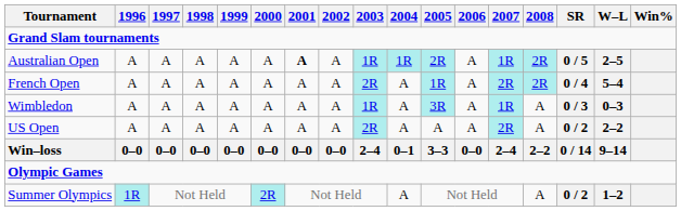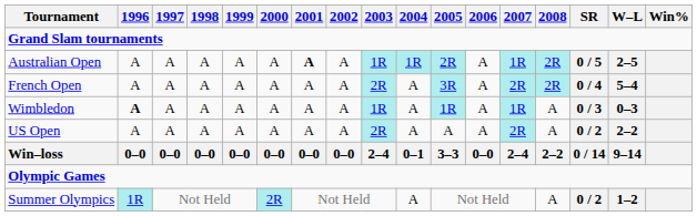 <table class=wikitable style=text-align:center;font-size:97%>
 <tr>
 <th>Tournament</th>
 <th><a href='#'>1996</a></th>
 <th><a href='#'>1997</a></th>
 <th><a href='#'>1998</a></th>
 <th><a href='#'>1999</a></th>
 <th><a href='#'>2000</a></th>
 <th><a href='#'>2001</a></th>
 <th><a href='#'>2002</a></th>
 <th><a href='#'>2003</a></th>
 <th><a href='#'>2004</a></th>
 <th><a href='#'>2005</a></th>
 <th><a href='#'>2006</a></th>
 <th><a href='#'>2007</a></th>
 <th><a href='#'>2008</a></th>
 <th>SR</th>
 <th>W–L</th>
 <th>Win%</th>
 </tr>
 <tr>
 <td colspan=25 style=text-align:left><a href='#'><strong>Grand Slam tournaments</strong></a></td>
 </tr>
 <tr>
 <td align=left><a href='#'>Australian Open</a></td>
 <td>A</td>
 <td>A</td>
 <td>A</td>
 <td>A</td>
 <td>A</td>
 <td><strong>A</strong></td>
 <td>A</td>
 <td bgcolor=afeeee><a href='#'>1R</a></td>
 <td bgcolor=afeeee><a href='#'>1R</a></td>
 <td bgcolor=afeeee><a href='#'>2R</a></td>
 <td>A</td>
 <td bgcolor=afeeee><a href='#'>1R</a></td>
 <td bgcolor=afeeee><a href='#'>2R</a></td>
 <th>0 / 5</th>
 <th>2–5</th>
 <th></th>
 </tr>
 <tr>
 <td align=left><a href='#'>French Open</a></td>
 <td>A</td>
 <td>A</td>
 <td>A</td>
 <td>A</td>
 <td>A</td>
 <td>A</td>
 <td>A</td>
 <td bgcolor=afeeee><a href='#'>2R</a></td>
 <td>A</td>
-<td bgcolor=afeeee><a href='#'>1R</a></td>
+<td bgcolor=afeeee><a href='#'>3R</a></td>
 <td>A</td>
 <td bgcolor=afeeee><a href='#'>2R</a></td>
 <td bgcolor=afeeee><a href='#'>2R</a></td>
 <th>0 / 4</th>
 <th>5–4</th>
 <th></th>
 </tr>
 <tr>
 <td align=left><a href='#'>Wimbledon</a></td>
-<td>A</td>
+<td><strong>A</strong></td>
 <td>A</td>
 <td>A</td>
 <td>A</td>
 <td>A</td>
 <td>A</td>
 <td>A</td>
 <td bgcolor=afeeee><a href='#'>1R</a></td>
 <td>A</td>
-<td bgcolor=afeeee><a href='#'>3R</a></td>
+<td bgcolor=afeeee><a href='#'>1R</a></td>
 <td>A</td>
 <td bgcolor=afeeee><a href='#'>1R</a></td>
 <td>A</td>
 <th>0 / 3</th>
 <th>0–3</th>
 <th></th>
 </tr>
 <tr>
 <td align=left><a href='#'>US Open</a></td>
 <td>A</td>
 <td>A</td>
 <td>A</td>
 <td>A</td>
 <td>A</td>
 <td>A</td>
 <td>A</td>
 <td bgcolor=afeeee><a href='#'>2R</a></td>
 <td>A</td>
 <td>A</td>
 <td>A</td>
 <td bgcolor=afeeee><a href='#'>2R</a></td>
 <td>A</td>
 <th>0 / 2</th>
 <th>2–2</th>
 <th></th>
 </tr>
 <tr>
 <th style=text-align:left><strong>Win–loss</strong></th>
 <th>0–0</th>
 <th>0–0</th>
 <th>0–0</th>
 <th>0–0</th>
 <th>0–0</th>
 <th>0–0</th>
 <th>0–0</th>
 <th>2–4</th>
 <th>0–1</th>
 <th>3–3</th>
 <th>0–0</th>
 <th>2–4</th>
 <th>2–2</th>
 <th>0 / 14</th>
 <th>9–14</th>
 <th></th>
 </tr>
 <tr>
 <td colspan=20 align=left><strong><a href='#'>Olympic Games</a></strong></td>
 </tr>
 <tr>
 <td align=left><a href='#'>Summer Olympics</a></td>
 <td bgcolor=afeeee><a href='#'>1R</a></td>
 <td colspan=3 style=color:#767676>Not Held</td>
 <td bgcolor=afeeee><a href='#'>2R</a></td>
 <td colspan=3 style=color:#767676>Not Held</td>
 <td>A</td>
 <td colspan=3 style=color:#767676>Not Held</td>
 <td>A</td>
 <th>0 / 2</th>
 <th>1–2</th>
 <th></th>
 </tr>
 </table>
